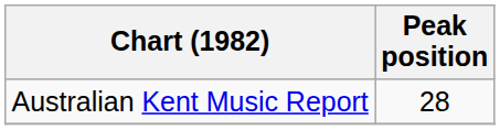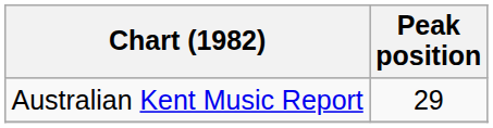 <table class="wikitable sortable">
 <tr>
 <th>Chart (1982)</th>
 <th>Peak<br>position</th>
 </tr>
 <tr>
 <td>Australian <a href='#'>Kent Music Report</a></td>
-<td style="text-align:center;">28</td>
+<td style="text-align:center;">29</td>
 </tr>
 <tr>
 </tr>
 <tr>
 </tr>
 </table>
